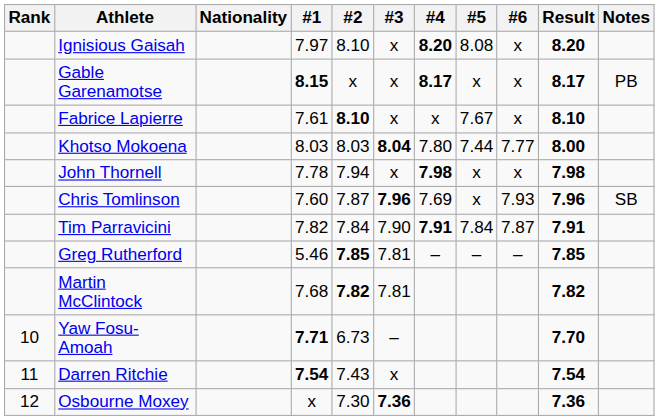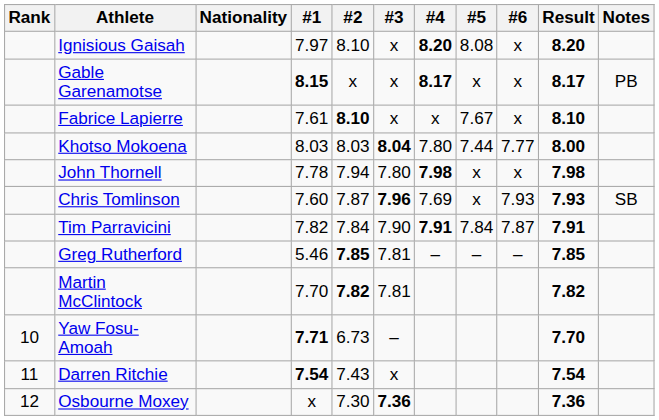 <table class="wikitable sortable" style="text-align:center">
 <tr>
 <th>Rank</th>
 <th>Athlete</th>
 <th>Nationality</th>
 <th>#1</th>
 <th>#2</th>
 <th>#3</th>
 <th>#4</th>
 <th>#5</th>
 <th>#6</th>
 <th>Result</th>
 <th>Notes</th>
 </tr>
 <tr>
 <td></td>
 <td align="left"><a href='#'>Ignisious Gaisah</a></td>
 <td align=left></td>
 <td>7.97</td>
 <td>8.10</td>
 <td>x</td>
 <td><strong>8.20</strong></td>
 <td>8.08</td>
 <td>x</td>
 <td><strong>8.20</strong></td>
 <td></td>
 </tr>
 <tr>
 <td></td>
 <td align="left"><a href='#'>Gable Garenamotse</a></td>
 <td align=left></td>
 <td><strong>8.15</strong></td>
 <td>x</td>
 <td>x</td>
 <td><strong>8.17</strong></td>
 <td>x</td>
 <td>x</td>
 <td><strong>8.17</strong></td>
 <td>PB</td>
 </tr>
 <tr>
 <td></td>
 <td align="left"><a href='#'>Fabrice Lapierre</a></td>
 <td align=left></td>
 <td>7.61</td>
 <td><strong>8.10</strong></td>
 <td>x</td>
 <td>x</td>
 <td>7.67</td>
 <td>x</td>
 <td><strong>8.10</strong></td>
 <td></td>
 </tr>
 <tr>
 <td></td>
 <td align="left"><a href='#'>Khotso Mokoena</a></td>
 <td align=left></td>
 <td>8.03</td>
 <td>8.03</td>
 <td><strong>8.04</strong></td>
 <td>7.80</td>
 <td>7.44</td>
 <td>7.77</td>
 <td><strong>8.00</strong></td>
 <td></td>
 </tr>
 <tr>
 <td></td>
 <td align="left"><a href='#'>John Thornell</a></td>
 <td align=left></td>
 <td>7.78</td>
 <td>7.94</td>
-<td>x</td>
+<td>7.80</td>
 <td><strong>7.98</strong></td>
 <td>x</td>
 <td>x</td>
 <td><strong>7.98</strong></td>
 <td></td>
 </tr>
 <tr>
 <td></td>
 <td align="left"><a href='#'>Chris Tomlinson</a></td>
 <td align=left></td>
 <td>7.60</td>
 <td>7.87</td>
 <td><strong>7.96</strong></td>
 <td>7.69</td>
 <td>x</td>
 <td>7.93</td>
-<td><strong>7.96</strong></td>
+<td><strong>7.93</strong></td>
 <td>SB</td>
 </tr>
 <tr>
 <td></td>
 <td align="left"><a href='#'>Tim Parravicini</a></td>
 <td align=left></td>
 <td>7.82</td>
 <td>7.84</td>
 <td>7.90</td>
 <td><strong>7.91</strong></td>
 <td>7.84</td>
 <td>7.87</td>
 <td><strong>7.91</strong></td>
 <td></td>
 </tr>
 <tr>
 <td></td>
 <td align="left"><a href='#'>Greg Rutherford</a></td>
 <td align=left></td>
 <td>5.46</td>
 <td><strong>7.85</strong></td>
 <td>7.81</td>
 <td>–</td>
 <td>–</td>
 <td>–</td>
 <td><strong>7.85</strong></td>
 <td></td>
 </tr>
 <tr>
 <td></td>
 <td align="left"><a href='#'>Martin McClintock</a></td>
 <td align=left></td>
-<td>7.68</td>
+<td>7.70</td>
 <td><strong>7.82</strong></td>
 <td>7.81</td>
 <td></td>
 <td></td>
 <td></td>
 <td><strong>7.82</strong></td>
 <td></td>
 </tr>
 <tr>
 <td>10</td>
 <td align="left"><a href='#'>Yaw Fosu-Amoah</a></td>
 <td align=left></td>
 <td><strong>7.71</strong></td>
 <td>6.73</td>
 <td>–</td>
 <td></td>
 <td></td>
 <td></td>
 <td><strong>7.70</strong></td>
 <td></td>
 </tr>
 <tr>
 <td>11</td>
 <td align="left"><a href='#'>Darren Ritchie</a></td>
 <td align=left></td>
 <td><strong>7.54</strong></td>
 <td>7.43</td>
 <td>x</td>
 <td></td>
 <td></td>
 <td></td>
 <td><strong>7.54</strong></td>
 <td></td>
 </tr>
 <tr>
 <td>12</td>
 <td align="left"><a href='#'>Osbourne Moxey</a></td>
 <td align=left></td>
 <td>x</td>
 <td>7.30</td>
 <td><strong>7.36</strong></td>
 <td></td>
 <td></td>
 <td></td>
 <td><strong>7.36</strong></td>
 <td></td>
 </tr>
 </table>
